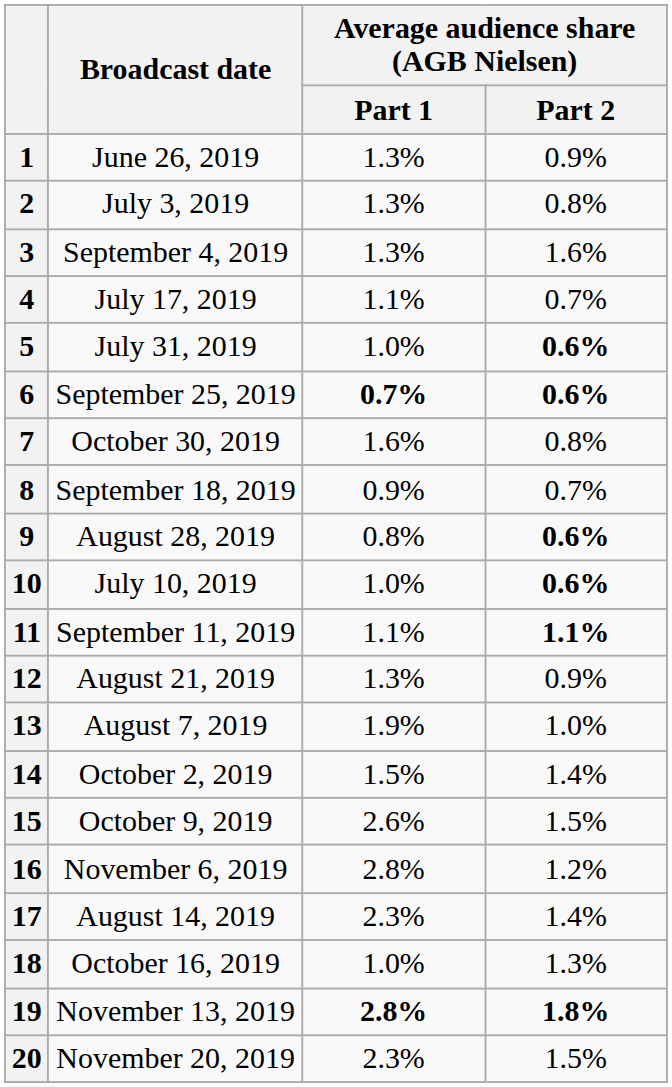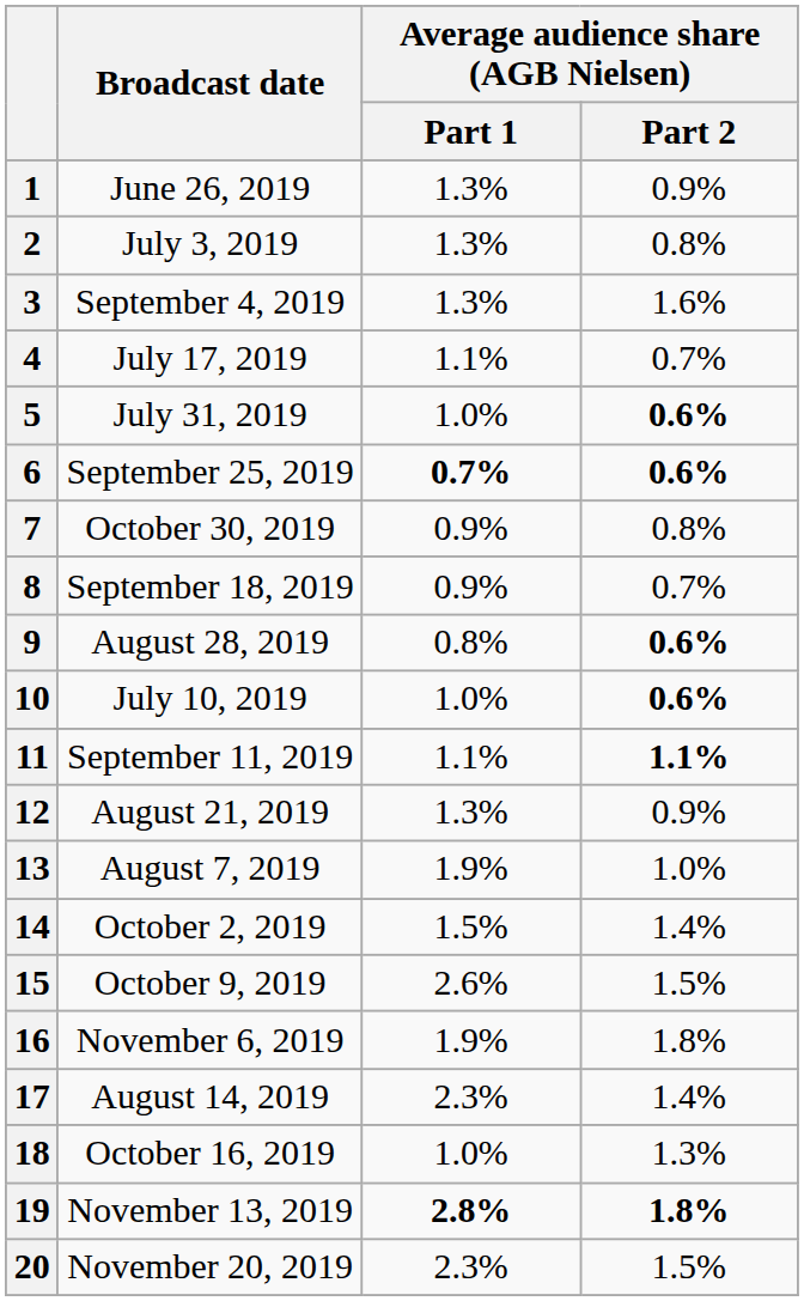 <table class="wikitable" style="text-align:center">
 <tr>
 <th rowspan="2"></th>
 <th rowspan="2">Broadcast date</th>
 <th colspan="2">Average audience share<br>(AGB Nielsen)</th>
 </tr>
 <tr>
 <th width="90">Part 1</th>
 <th width="90">Part 2</th>
 </tr>
 <tr>
 <th>1</th>
 <td>June 26, 2019</td>
 <td>1.3%</td>
 <td>0.9%</td>
 </tr>
 <tr>
 <th>2</th>
 <td>July 3, 2019</td>
 <td>1.3%</td>
 <td>0.8%</td>
 </tr>
 <tr>
 <th>3</th>
 <td>September 4, 2019</td>
 <td>1.3%</td>
 <td>1.6%</td>
 </tr>
 <tr>
 <th>4</th>
 <td>July 17, 2019</td>
 <td>1.1%</td>
 <td>0.7%</td>
 </tr>
 <tr>
 <th>5</th>
 <td>July 31, 2019</td>
 <td>1.0%</td>
 <td><span><strong>0.6%</strong></span></td>
 </tr>
 <tr>
 <th>6</th>
 <td>September 25, 2019</td>
 <td><span><strong>0.7%</strong></span></td>
 <td><span><strong>0.6%</strong></span></td>
 </tr>
 <tr>
 <th>7</th>
 <td>October 30, 2019</td>
-<td>1.6%</td>
+<td>0.9%</td>
 <td>0.8%</td>
 </tr>
 <tr>
 <th>8</th>
 <td>September 18, 2019</td>
 <td>0.9%</td>
 <td>0.7%</td>
 </tr>
 <tr>
 <th>9</th>
 <td>August 28, 2019</td>
 <td>0.8%</td>
 <td><span><strong>0.6%</strong></span></td>
 </tr>
 <tr>
 <th>10</th>
 <td>July 10, 2019</td>
 <td>1.0%</td>
 <td><span><strong>0.6%</strong></span></td>
 </tr>
 <tr>
 <th>11</th>
 <td>September 11, 2019</td>
 <td>1.1%</td>
 <td><strong>1.1%</strong></td>
 </tr>
 <tr>
 <th>12</th>
 <td>August 21, 2019</td>
 <td>1.3%</td>
 <td>0.9%</td>
 </tr>
 <tr>
 <th>13</th>
 <td>August 7, 2019</td>
 <td>1.9%</td>
 <td>1.0%</td>
 </tr>
 <tr>
 <th>14</th>
 <td>October 2, 2019</td>
 <td>1.5%</td>
 <td>1.4%</td>
 </tr>
 <tr>
 <th>15</th>
 <td>October 9, 2019</td>
 <td>2.6%</td>
 <td>1.5%</td>
 </tr>
 <tr>
 <th>16</th>
 <td>November 6, 2019</td>
-<td>2.8%</td>
-<td>1.2%</td>
+<td>1.9%</td>
+<td>1.8%</td>
 </tr>
 <tr>
 <th>17</th>
 <td>August 14, 2019</td>
 <td>2.3%</td>
 <td>1.4%</td>
 </tr>
 <tr>
 <th>18</th>
 <td>October 16, 2019</td>
 <td>1.0%</td>
 <td>1.3%</td>
 </tr>
 <tr>
 <th>19</th>
 <td>November 13, 2019</td>
 <td><span><strong>2.8%</strong></span></td>
 <td><span><strong>1.8%</strong></span></td>
 </tr>
 <tr>
 <th>20</th>
 <td>November 20, 2019</td>
 <td>2.3%</td>
 <td>1.5%</td>
 </tr>
 </table>
